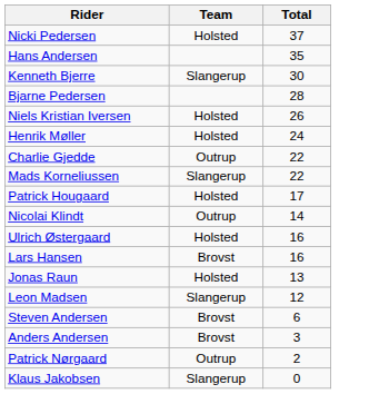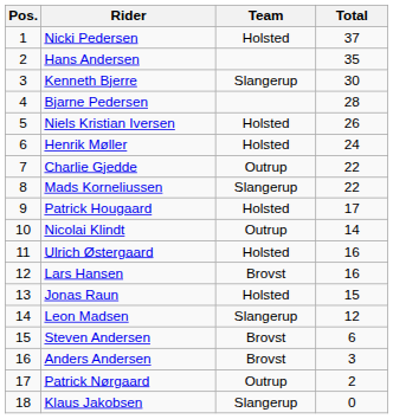 <table class=wikitable style="font-size:93%;">
 <tr>
+<th width=25px>Pos.</th>
 <th width=180px>Rider</th>
 <th width=100px>Team</th>
 <th width=70px>Total</th>
 </tr>
 <tr align=center>
+<td>1</td>
 <td align=left><a href='#'>Nicki Pedersen</a></td>
 <td>Holsted</td>
 <td>37</td>
 </tr>
 <tr align=center>
+<td>2</td>
 <td align=left><a href='#'>Hans Andersen</a></td>
 <td></td>
 <td>35</td>
 </tr>
 <tr align=center>
+<td>3</td>
 <td align=left><a href='#'>Kenneth Bjerre</a></td>
 <td>Slangerup</td>
 <td>30</td>
 </tr>
 <tr align=center>
+<td>4</td>
 <td align=left><a href='#'>Bjarne Pedersen</a></td>
 <td></td>
 <td>28</td>
 </tr>
 <tr align=center>
+<td>5</td>
 <td align=left><a href='#'>Niels Kristian Iversen</a></td>
 <td>Holsted</td>
 <td>26</td>
 </tr>
 <tr align=center>
+<td>6</td>
 <td align=left><a href='#'>Henrik Møller</a></td>
 <td>Holsted</td>
 <td>24</td>
 </tr>
 <tr align=center>
+<td>7</td>
 <td align=left><a href='#'>Charlie Gjedde</a></td>
 <td>Outrup</td>
 <td>22</td>
 </tr>
 <tr align=center>
+<td>8</td>
 <td align=left><a href='#'>Mads Korneliussen</a></td>
 <td>Slangerup</td>
 <td>22</td>
 </tr>
 <tr align=center>
+<td>9</td>
 <td align=left><a href='#'>Patrick Hougaard</a></td>
 <td>Holsted</td>
 <td>17</td>
 </tr>
 <tr align=center>
+<td>10</td>
 <td align=left><a href='#'>Nicolai Klindt</a></td>
 <td>Outrup</td>
 <td>14</td>
 </tr>
 <tr align=center>
+<td>11</td>
 <td align=left><a href='#'>Ulrich Østergaard</a></td>
 <td>Holsted</td>
 <td>16</td>
 </tr>
 <tr align=center>
+<td>12</td>
 <td align=left><a href='#'>Lars Hansen</a></td>
 <td>Brovst</td>
 <td>16</td>
 </tr>
 <tr align=center>
+<td>13</td>
 <td align=left><a href='#'>Jonas Raun</a></td>
 <td>Holsted</td>
-<td>13</td>
+<td>15</td>
 </tr>
 <tr align=center>
+<td>14</td>
 <td align=left><a href='#'>Leon Madsen</a></td>
 <td>Slangerup</td>
 <td>12</td>
 </tr>
 <tr align=center>
+<td>15</td>
 <td align=left><a href='#'>Steven Andersen</a></td>
 <td>Brovst</td>
 <td>6</td>
 </tr>
 <tr align=center>
+<td>16</td>
 <td align=left><a href='#'>Anders Andersen</a></td>
 <td>Brovst</td>
 <td>3</td>
 </tr>
 <tr align=center>
+<td>17</td>
 <td align=left><a href='#'>Patrick Nørgaard</a></td>
 <td>Outrup</td>
 <td>2</td>
 </tr>
 <tr align=center>
+<td>18</td>
 <td align=left><a href='#'>Klaus Jakobsen</a></td>
 <td>Slangerup</td>
 <td>0</td>
 </tr>
 </table>
